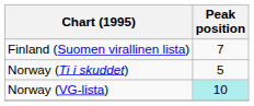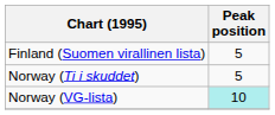 <table class="wikitable sortable">
 <tr>
 <th>Chart (1995)</th>
 <th>Peak<br>position</th>
 </tr>
 <tr>
 <td>Finland (<a href='#'>Suomen virallinen lista</a>)</td>
-<td align="center">7</td>
+<td align="center">5</td>
 </tr>
 <tr>
 <td>Norway (<em><a href='#'>Ti i skuddet</a></em>)</td>
 <td align="center">5</td>
 </tr>
 <tr>
 <td>Norway (<a href='#'>VG-lista</a>)</td>
 <td align="center" style="background: paleturquoise;">10</td>
 </tr>
 <tr>
 </tr>
 </table>
